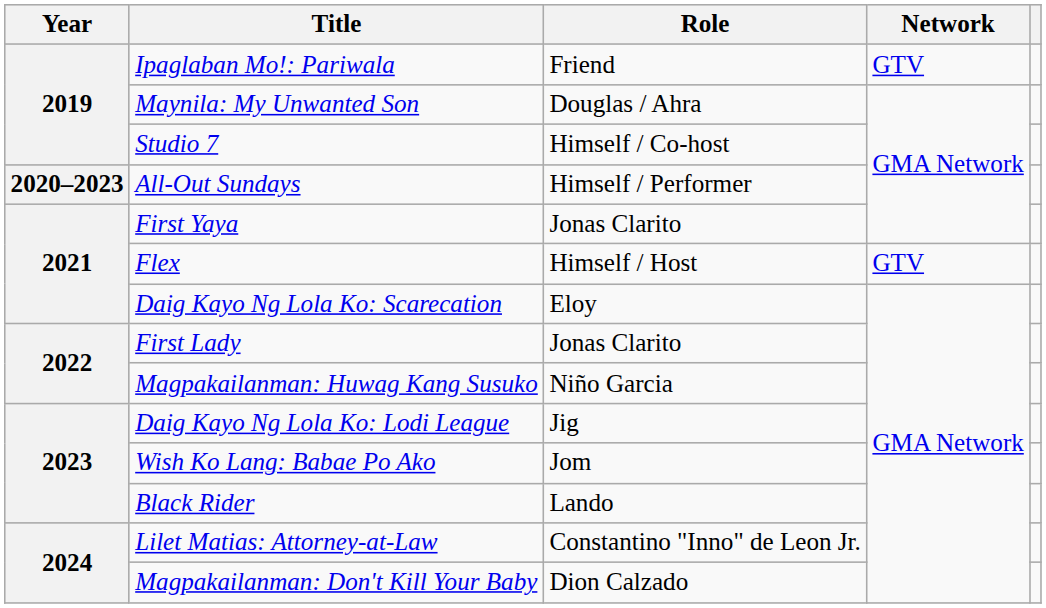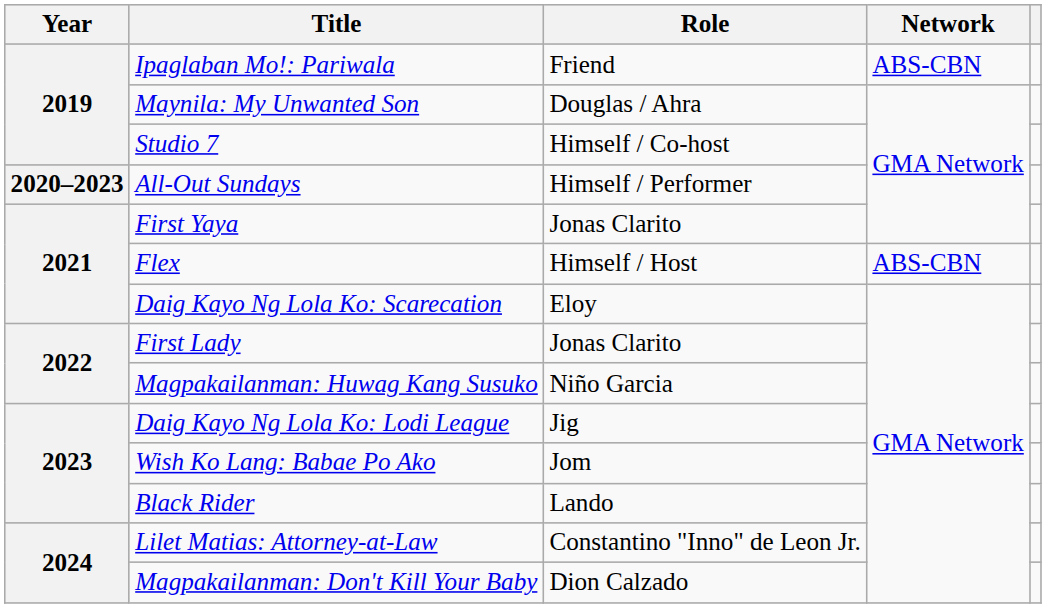 <table class="wikitable sortable plainrowheaders">
 <tr>
 <th scope="col">Year</th>
 <th scope="col">Title</th>
 <th scope="col">Role</th>
 <th scope="col">Network</th>
 <th scope="col" class="unsortable"></th>
 </tr>
 <tr>
 <th scope="row" rowspan="3">2019</th>
 <td><em><a href='#'>Ipaglaban Mo!: Pariwala</a></em></td>
 <td>Friend</td>
-<td><a href='#'>GTV</a></td>
+<td><a href='#'>ABS-CBN</a></td>
 <td></td>
 </tr>
 <tr>
 <td><em><a href='#'>Maynila: My Unwanted Son</a></em></td>
 <td>Douglas / Ahra</td>
 <td rowspan="4"><a href='#'>GMA Network</a></td>
 <td></td>
 </tr>
 <tr>
 <td><em><a href='#'>Studio 7</a></em></td>
 <td>Himself / Co-host</td>
 <td></td>
 </tr>
 <tr>
 <th scope="row">2020–2023</th>
 <td><em><a href='#'>All-Out Sundays</a></em></td>
 <td>Himself / Performer</td>
 <td></td>
 </tr>
 <tr>
 <th scope="row" rowspan="3">2021</th>
 <td><em><a href='#'>First Yaya</a></em></td>
 <td>Jonas Clarito</td>
 <td></td>
 </tr>
 <tr>
 <td><em><a href='#'>Flex</a></em></td>
 <td>Himself / Host</td>
-<td><a href='#'>GTV</a></td>
+<td><a href='#'>ABS-CBN</a></td>
 <td></td>
 </tr>
 <tr>
 <td><em><a href='#'>Daig Kayo Ng Lola Ko: Scarecation</a></em></td>
 <td>Eloy</td>
 <td rowspan="8"><a href='#'>GMA Network</a></td>
 <td></td>
 </tr>
 <tr>
 <th scope="row" rowspan="2">2022</th>
 <td><em><a href='#'>First Lady</a></em></td>
 <td>Jonas Clarito</td>
 <td></td>
 </tr>
 <tr>
 <td><em><a href='#'>Magpakailanman: Huwag Kang Susuko</a></em></td>
 <td>Niño Garcia</td>
 <td></td>
 </tr>
 <tr>
 <th rowspan="3" scope="row">2023</th>
 <td><em><a href='#'>Daig Kayo Ng Lola Ko: Lodi League</a></em></td>
 <td>Jig</td>
 <td></td>
 </tr>
 <tr>
 <td><em><a href='#'>Wish Ko Lang: Babae Po Ako</a></em></td>
 <td>Jom</td>
 <td></td>
 </tr>
 <tr>
 <td><em><a href='#'>Black Rider</a></em></td>
 <td>Lando</td>
 <td></td>
 </tr>
 <tr>
 <th scope="row" rowspan="2">2024</th>
 <td><em><a href='#'>Lilet Matias: Attorney-at-Law</a></em></td>
 <td>Constantino "Inno" de Leon Jr.</td>
 <td></td>
 </tr>
 <tr>
 <td><em><a href='#'>Magpakailanman: Don't Kill Your Baby</a></em></td>
 <td>Dion Calzado</td>
 <td></td>
 </tr>
 </table>
